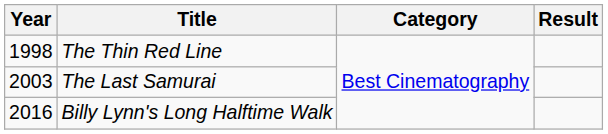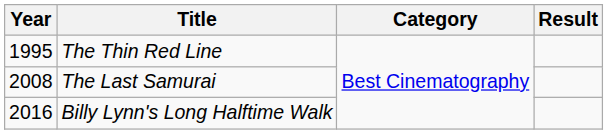 <table class="wikitable">
 <tr>
 <th>Year</th>
 <th>Title</th>
 <th>Category</th>
 <th>Result</th>
 </tr>
 <tr>
-<td>1998</td>
+<td>1995</td>
 <td><em>The Thin Red Line</em></td>
 <td rowspan=3><a href='#'>Best Cinematography</a></td>
 <td></td>
 </tr>
 <tr>
-<td>2003</td>
+<td>2008</td>
 <td><em>The Last Samurai</em></td>
 <td></td>
 </tr>
 <tr>
 <td>2016</td>
 <td><em>Billy Lynn's Long Halftime Walk</em></td>
 <td></td>
 </tr>
 </table>
